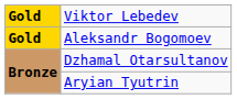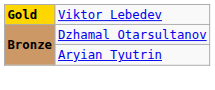 <table class="wikitable">
 <tr>
 <td bgcolor="gold"><strong>Gold</strong></td>
 <td> <a href='#'>Viktor Lebedev</a></td>
-</tr>
-<tr>
-<td bgcolor="gold"><strong>Gold</strong></td>
-<td> <a href='#'>Aleksandr Bogomoev</a></td>
 </tr>
 <tr>
 <td rowspan="2" bgcolor="#cc9966"><strong>Bronze</strong></td>
 <td> <a href='#'>Dzhamal Otarsultanov</a></td>
 </tr>
 <tr>
 <td> <a href='#'>Aryian Tyutrin</a></td>
 </tr>
 </table>
